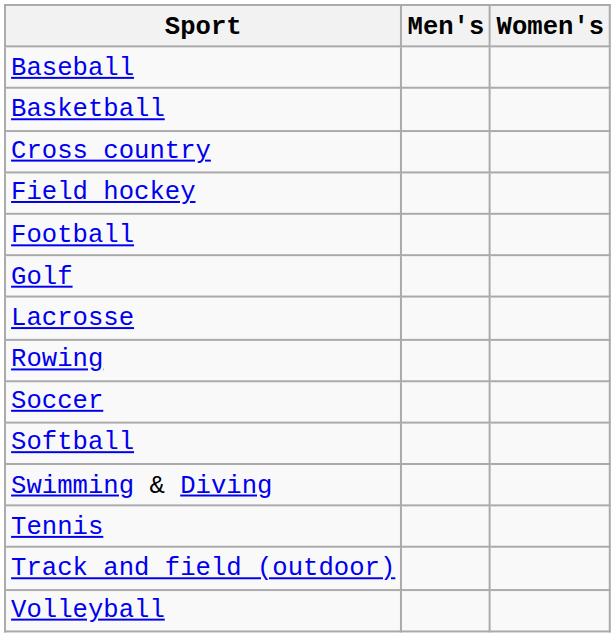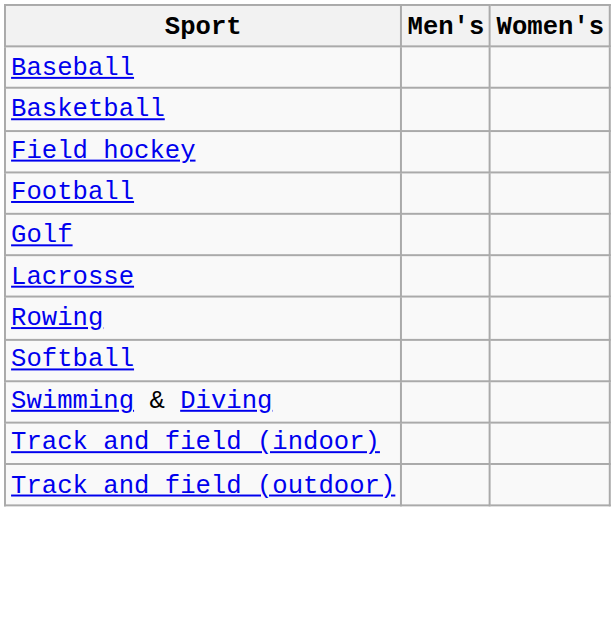 <table class="wikitable" style=>
 <tr>
 <th>Sport</th>
 <th>Men's</th>
 <th>Women's</th>
 </tr>
 <tr>
 <td><a href='#'>Baseball</a></td>
 <td></td>
 <td></td>
 </tr>
 <tr>
 <td><a href='#'>Basketball</a></td>
-<td></td>
-<td></td>
-</tr>
-<tr>
-<td><a href='#'>Cross country</a></td>
 <td></td>
 <td></td>
 </tr>
 <tr>
 <td><a href='#'>Field hockey</a></td>
 <td></td>
 <td></td>
 </tr>
 <tr>
 <td><a href='#'>Football</a></td>
 <td></td>
 <td></td>
 </tr>
 <tr>
 <td><a href='#'>Golf</a></td>
 <td></td>
 <td></td>
 </tr>
 <tr>
 <td><a href='#'>Lacrosse</a></td>
 <td></td>
 <td></td>
 </tr>
 <tr>
 <td><a href='#'>Rowing</a></td>
 <td></td>
 <td></td>
 </tr>
 <tr>
-<td><a href='#'>Soccer</a></td>
-<td></td>
-<td></td>
-</tr>
-<tr>
 <td><a href='#'>Softball</a></td>
 <td></td>
 <td></td>
 </tr>
 <tr>
 <td><a href='#'>Swimming</a> & <a href='#'>Diving</a></td>
 <td></td>
 <td></td>
 </tr>
 <tr>
-<td><a href='#'>Tennis</a></td>
+<td><a href='#'>Track and field (indoor)</a></td>
 <td></td>
 <td></td>
 </tr>
 <tr>
 <td><a href='#'>Track and field (outdoor)</a></td>
 <td></td>
 <td></td>
 </tr>
-<tr>
-<td><a href='#'>Volleyball</a></td>
-<td></td>
-<td></td>
-</tr>
 </table>
